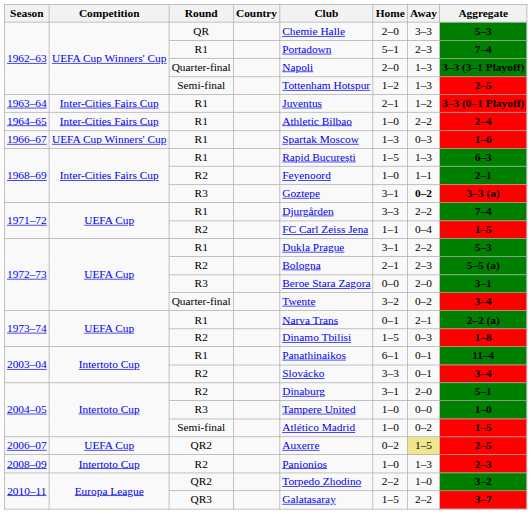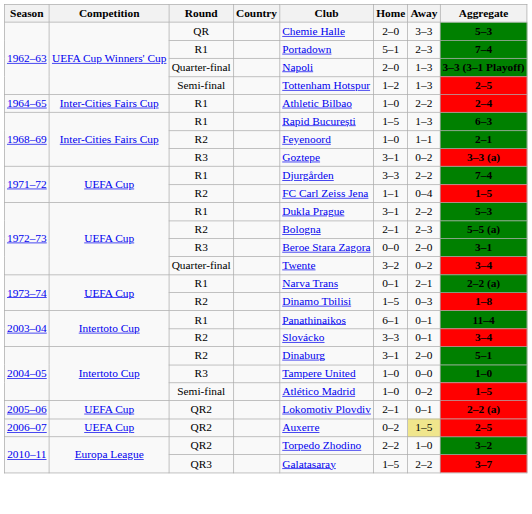 <table class="wikitable" style="text-align:center">
 <tr>
 <th>Season</th>
 <th>Competition</th>
 <th>Round</th>
 <th>Country</th>
 <th>Club</th>
 <th>Home</th>
 <th>Away</th>
 <th>Aggregate</th>
 </tr>
 <tr>
 <td rowspan=4><a href='#'>1962–63</a></td>
 <td rowspan=4><a href='#'>UEFA Cup Winners' Cup</a></td>
 <td>QR</td>
 <td></td>
 <td align=left><a href='#'>Chemie Halle</a></td>
 <td>2–0</td>
 <td>3–3</td>
 <td bgcolor=green><strong>5–3</strong></td>
 </tr>
 <tr>
 <td>R1</td>
 <td></td>
 <td align=left><a href='#'>Portadown</a></td>
 <td>5–1</td>
 <td>2–3</td>
 <td bgcolor=green><strong>7–4</strong></td>
 </tr>
 <tr>
 <td>Quarter-final</td>
 <td></td>
 <td align=left><a href='#'>Napoli</a></td>
 <td>2–0</td>
 <td>1–3</td>
 <td bgcolor=green><strong>3–3 (3–1 Playoff)</strong></td>
 </tr>
 <tr>
 <td>Semi-final</td>
 <td></td>
 <td align=left><a href='#'>Tottenham Hotspur</a></td>
 <td>1–2</td>
 <td>1–3</td>
 <td bgcolor=red><strong>2–5</strong></td>
 </tr>
 <tr>
-<td><a href='#'>1963–64</a></td>
-<td><a href='#'>Inter-Cities Fairs Cup</a></td>
-<td>R1</td>
-<td></td>
-<td align=left><a href='#'>Juventus</a></td>
-<td>2–1</td>
-<td>1–2</td>
-<td bgcolor=red><strong>3–3 (0–1 Playoff)</strong></td>
-</tr>
-<tr>
 <td><a href='#'>1964–65</a></td>
 <td><a href='#'>Inter-Cities Fairs Cup</a></td>
 <td>R1</td>
 <td></td>
 <td align=left><a href='#'>Athletic Bilbao</a></td>
 <td>1–0</td>
 <td>2–2</td>
 <td bgcolor=red><strong>2–4</strong></td>
-</tr>
-<tr>
-<td><a href='#'>1966–67</a></td>
-<td><a href='#'>UEFA Cup Winners' Cup</a></td>
-<td>R1</td>
-<td></td>
-<td align=left><a href='#'>Spartak Moscow</a></td>
-<td>1–3</td>
-<td>0–3</td>
-<td bgcolor=red><strong>1–6</strong></td>
 </tr>
 <tr>
 <td rowspan=3><a href='#'>1968–69</a></td>
 <td rowspan=3><a href='#'>Inter-Cities Fairs Cup</a></td>
 <td>R1</td>
 <td></td>
 <td align=left><a href='#'>Rapid București</a></td>
 <td>1–5</td>
 <td>1–3</td>
 <td bgcolor=green><strong>6–3</strong></td>
 </tr>
 <tr>
 <td>R2</td>
 <td></td>
 <td align=left><a href='#'>Feyenoord</a></td>
 <td>1–0</td>
 <td>1–1</td>
 <td bgcolor=green><strong>2–1</strong></td>
 </tr>
 <tr>
 <td>R3</td>
 <td></td>
 <td align=left><a href='#'>Goztepe</a></td>
 <td>3–1</td>
-<td><strong>0–2</strong></td>
+<td>0–2</td>
 <td bgcolor=red><strong>3–3 (a)</strong></td>
 </tr>
 <tr>
 <td rowspan=2><a href='#'>1971–72</a></td>
 <td rowspan=2><a href='#'>UEFA Cup</a></td>
 <td>R1</td>
 <td></td>
 <td align=left><a href='#'>Djurgården</a></td>
 <td>3–3</td>
 <td>2–2</td>
 <td bgcolor=green><strong>7–4</strong></td>
 </tr>
 <tr>
 <td>R2</td>
 <td></td>
 <td align=left><a href='#'>FC Carl Zeiss Jena</a></td>
 <td>1–1</td>
 <td>0–4</td>
 <td bgcolor=red><strong>1–5</strong></td>
 </tr>
 <tr>
 <td rowspan=4><a href='#'>1972–73</a></td>
 <td rowspan=4><a href='#'>UEFA Cup</a></td>
 <td>R1</td>
 <td></td>
 <td align=left><a href='#'>Dukla Prague</a></td>
 <td>3–1</td>
 <td>2–2</td>
 <td bgcolor=green><strong>5–3</strong></td>
 </tr>
 <tr>
 <td>R2</td>
 <td></td>
 <td align=left><a href='#'>Bologna</a></td>
 <td>2–1</td>
 <td>2–3</td>
 <td bgcolor=green><strong>5–5 (a)</strong></td>
 </tr>
 <tr>
 <td>R3</td>
 <td></td>
 <td align=left><a href='#'>Beroe Stara Zagora</a></td>
 <td>0–0</td>
 <td>2–0</td>
 <td bgcolor=green><strong>3–1</strong></td>
 </tr>
 <tr>
 <td>Quarter-final</td>
 <td></td>
 <td align=left><a href='#'>Twente</a></td>
 <td>3–2</td>
 <td>0–2</td>
 <td bgcolor=red><strong>3–4</strong></td>
 </tr>
 <tr>
 <td rowspan=2><a href='#'>1973–74</a></td>
 <td rowspan=2><a href='#'>UEFA Cup</a></td>
 <td>R1</td>
 <td></td>
 <td align=left><a href='#'>Narva Trans</a></td>
 <td>0–1</td>
 <td>2–1</td>
 <td bgcolor=green><strong>2–2 (a)</strong></td>
 </tr>
 <tr>
 <td>R2</td>
 <td></td>
 <td align=left><a href='#'>Dinamo Tbilisi</a></td>
 <td>1–5</td>
 <td>0–3</td>
 <td bgcolor=red><strong>1–8</strong></td>
 </tr>
 <tr>
 <td rowspan=2><a href='#'>2003–04</a></td>
 <td rowspan=2><a href='#'>Intertoto Cup</a></td>
 <td>R1</td>
 <td></td>
 <td align=left><a href='#'>Panathinaikos</a></td>
 <td>6–1</td>
 <td>0–1</td>
 <td bgcolor=green><strong>11–4</strong></td>
 </tr>
 <tr>
 <td>R2</td>
 <td></td>
 <td align=left><a href='#'>Slovácko</a></td>
 <td>3–3</td>
 <td>0–1</td>
 <td bgcolor=red><strong>3–4</strong></td>
 </tr>
 <tr>
 <td rowspan=3><a href='#'>2004–05</a></td>
 <td rowspan=3><a href='#'>Intertoto Cup</a></td>
 <td>R2</td>
 <td></td>
 <td align=left><a href='#'>Dinaburg</a></td>
 <td>3–1</td>
 <td>2–0</td>
 <td bgcolor=green><strong>5–1</strong></td>
 </tr>
 <tr>
 <td>R3</td>
 <td></td>
 <td align=left><a href='#'>Tampere United</a></td>
 <td>1–0</td>
 <td>0–0</td>
 <td bgcolor=green><strong>1–0</strong></td>
 </tr>
 <tr>
 <td>Semi-final</td>
 <td></td>
 <td align=left><a href='#'>Atlético Madrid</a></td>
 <td>1–0</td>
 <td>0–2</td>
 <td bgcolor=red><strong>1–5</strong></td>
 </tr>
 <tr>
+<td><a href='#'>2005–06</a></td>
+<td><a href='#'>UEFA Cup</a></td>
+<td>QR2</td>
+<td></td>
+<td align=left><a href='#'>Lokomotiv Plovdiv</a></td>
+<td>2–1</td>
+<td>0–1</td>
+<td bgcolor=red><strong>2–2 (a)</strong></td>
+</tr>
+<tr>
 <td><a href='#'>2006–07</a></td>
 <td><a href='#'>UEFA Cup</a></td>
 <td>QR2</td>
 <td></td>
 <td align=left><a href='#'>Auxerre</a></td>
 <td>0–2</td>
 <td style="background: khaki;">1–5</td>
 <td bgcolor=red><strong>2–5</strong></td>
-</tr>
-<tr>
-<td><a href='#'>2008–09</a></td>
-<td><a href='#'>Intertoto Cup</a></td>
-<td>R2</td>
-<td></td>
-<td align=left><a href='#'>Panionios</a></td>
-<td>1–0</td>
-<td>1–3</td>
-<td bgcolor=red><strong>2–3</strong></td>
 </tr>
 <tr>
 <td rowspan=2><a href='#'>2010–11</a></td>
 <td rowspan=2><a href='#'>Europa League</a></td>
 <td>QR2</td>
 <td></td>
 <td align=left><a href='#'>Torpedo Zhodino</a></td>
 <td>2–2</td>
 <td>1–0</td>
 <td bgcolor=green><strong>3–2</strong></td>
 </tr>
 <tr>
 <td>QR3</td>
 <td></td>
 <td align=left><a href='#'>Galatasaray</a></td>
 <td>1–5</td>
 <td>2–2</td>
 <td bgcolor=red><strong>3–7</strong></td>
 </tr>
 </table>
